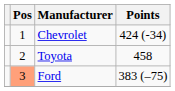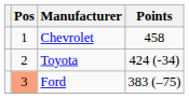 <table class="wikitable" style="font-size: 95%;">
 <tr>
 <th></th>
 <th>Pos</th>
 <th>Manufacturer</th>
 <th>Points</th>
 </tr>
 <tr>
 <td align="left"></td>
 <td style="text-align:center;">1</td>
 <td><a href='#'>Chevrolet</a></td>
-<td style="text-align:center;">424 (-34)</td>
+<td style="text-align:center;">458</td>
 </tr>
 <tr>
 <td align="left"></td>
 <td style="text-align:center;">2</td>
 <td><a href='#'>Toyota</a></td>
-<td style="text-align:center;">458</td>
+<td style="text-align:center;">424 (-34)</td>
 </tr>
 <tr>
 <td align="left"></td>
 <td style="background: lightsalmon; text-align:center;">3</td>
 <td><a href='#'>Ford</a></td>
 <td style="text-align:center;">383 (–75)</td>
 </tr>
 <tr class="sortbottom">
 </tr>
 </table>
